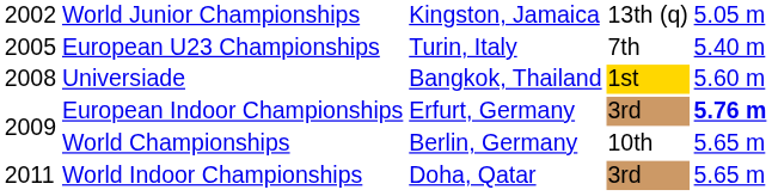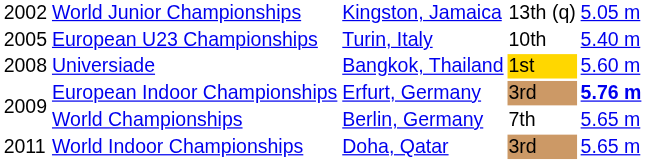 <table>
 <tr>
 <td>2002</td>
 <td><a href='#'>World Junior Championships</a></td>
 <td><a href='#'>Kingston, Jamaica</a></td>
 <td>13th (q)</td>
 <td><a href='#'>5.05 m</a></td>
 </tr>
 <tr>
 <td>2005</td>
 <td><a href='#'>European U23 Championships</a></td>
 <td><a href='#'>Turin, Italy</a></td>
-<td>7th</td>
+<td>10th</td>
 <td><a href='#'>5.40 m</a></td>
 </tr>
 <tr>
 <td>2008</td>
 <td><a href='#'>Universiade</a></td>
 <td><a href='#'>Bangkok, Thailand</a></td>
 <td bgcolor="gold">1st</td>
 <td><a href='#'>5.60 m</a></td>
 </tr>
 <tr>
 <td rowspan=2>2009</td>
 <td><a href='#'>European Indoor Championships</a></td>
 <td><a href='#'>Erfurt, Germany</a></td>
 <td bgcolor="cc9966">3rd</td>
 <td><strong><a href='#'>5.76 m</a></strong></td>
 </tr>
 <tr>
 <td><a href='#'>World Championships</a></td>
 <td><a href='#'>Berlin, Germany</a></td>
-<td>10th</td>
+<td>7th</td>
 <td><a href='#'>5.65 m</a></td>
 </tr>
 <tr>
 <td>2011</td>
 <td><a href='#'>World Indoor Championships</a></td>
 <td><a href='#'>Doha, Qatar</a></td>
 <td bgcolor="cc9966">3rd</td>
 <td><a href='#'>5.65 m</a></td>
 </tr>
 </table>
